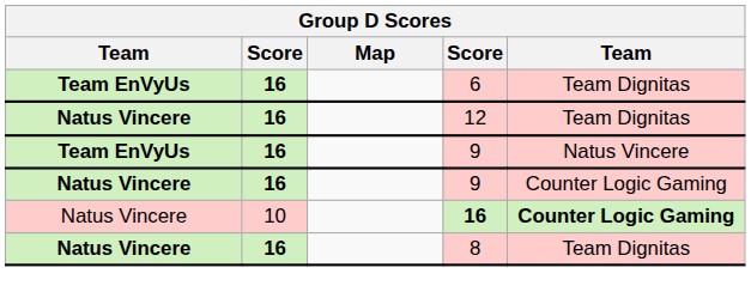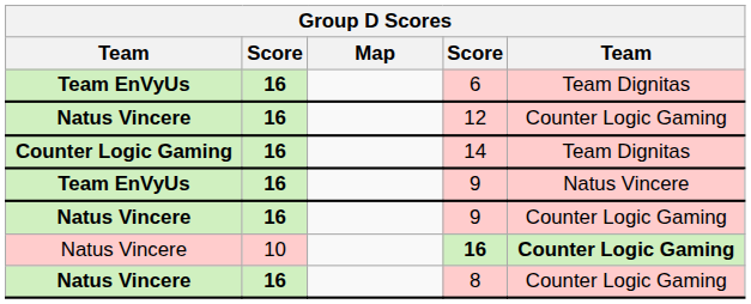 <table class="wikitable" style="text-align: center;">
 <tr>
 <th colspan=5>Group D Scores</th>
 </tr>
 <tr>
 <th width="181px">Team</th>
 <th width="20px">Score</th>
 <th width="100px">Map</th>
 <th width="20px">Score</th>
 <th width="181px">Team</th>
 </tr>
 <tr style="text-align:center;border-width:0 0 2px 0; border-style:solid;border-color:black;">
 <td style="background: #D0F0C0;"><strong>Team EnVyUs</strong></td>
 <td style="background: #D0F0C0;"><strong>16</strong></td>
 <td></td>
 <td style="background: #FFCCCC;">6</td>
 <td style="background: #FFCCCC;">Team Dignitas</td>
 </tr>
 <tr style="text-align:center;border-width:0 0 2px 0; border-style:solid;border-color:black;">
 <td style="background: #D0F0C0;"><strong>Natus Vincere</strong></td>
 <td style="background: #D0F0C0;"><strong>16</strong></td>
 <td></td>
 <td style="background: #FFCCCC;">12</td>
+<td style="background: #FFCCCC;">Counter Logic Gaming</td>
+</tr>
+<tr style="text-align:center;border-width:0 0 2px 0; border-style:solid;border-color:black;">
+<td style="background: #D0F0C0;"><strong>Counter Logic Gaming</strong></td>
+<td style="background: #D0F0C0;"><strong>16</strong></td>
+<td></td>
+<td style="background: #FFCCCC;">14</td>
 <td style="background: #FFCCCC;">Team Dignitas</td>
 </tr>
 <tr style="text-align:center;border-width:0 0 2px 0; border-style:solid;border-color:black;">
 <td style="background: #D0F0C0;"><strong>Team EnVyUs</strong></td>
 <td style="background: #D0F0C0;"><strong>16</strong></td>
 <td></td>
 <td style="background: #FFCCCC;">9</td>
 <td style="background: #FFCCCC;">Natus Vincere</td>
 </tr>
 <tr>
 <td style="background: #D0F0C0;"><strong>Natus Vincere</strong></td>
 <td style="background: #D0F0C0;"><strong>16</strong></td>
 <td></td>
 <td style="background: #FFCCCC;">9</td>
 <td style="background: #FFCCCC;">Counter Logic Gaming</td>
 </tr>
 <tr>
 <td style="background: #FFCCCC;">Natus Vincere</td>
 <td style="background: #FFCCCC;">10</td>
 <td></td>
 <td style="background: #D0F0C0;"><strong>16</strong></td>
 <td style="background: #D0F0C0;"><strong>Counter Logic Gaming</strong></td>
 </tr>
 <tr style="text-align:center;border-width:0 0 2px 0; border-style:solid;border-color:black;">
 <td style="background: #D0F0C0;"><strong>Natus Vincere</strong></td>
 <td style="background: #D0F0C0;"><strong>16</strong></td>
 <td></td>
 <td style="background: #FFCCCC;">8</td>
-<td style="background: #FFCCCC;">Team Dignitas</td>
+<td style="background: #FFCCCC;">Counter Logic Gaming</td>
 </tr>
 </table>
